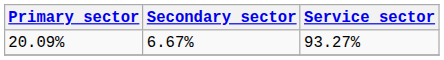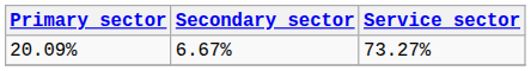 <table class="wikitable">
 <tr>
 <th><a href='#'>Primary sector</a></th>
 <th><a href='#'>Secondary sector</a></th>
 <th><a href='#'>Service sector</a></th>
 </tr>
 <tr>
 <td>20.09%</td>
 <td>6.67%</td>
-<td>93.27%</td>
+<td>73.27%</td>
 </tr>
 <tr>
 </tr>
 </table>
